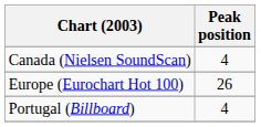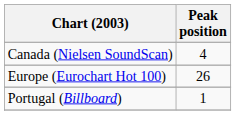 <table class="wikitable sortable" border="1">
 <tr>
 <th>Chart (2003)</th>
 <th>Peak<br>position</th>
 </tr>
 <tr>
 </tr>
 <tr>
 </tr>
 <tr>
 </tr>
 <tr>
 </tr>
 <tr>
 <td>Canada (<a href='#'>Nielsen SoundScan</a>)</td>
 <td style="text-align:center;">4</td>
 </tr>
 <tr>
 </tr>
 <tr>
 <td>Europe (<a href='#'>Eurochart Hot 100</a>)</td>
 <td align="center">26</td>
 </tr>
 <tr>
 </tr>
 <tr>
 </tr>
 <tr>
 </tr>
 <tr>
 </tr>
 <tr>
 </tr>
 <tr>
 </tr>
 <tr>
 </tr>
 <tr>
 </tr>
 <tr>
 </tr>
 <tr>
 <td align="left">Portugal (<a href='#'><em>Billboard</em></a>)</td>
-<td align="center">4</td>
+<td align="center">1</td>
 </tr>
 <tr>
 </tr>
 <tr>
 </tr>
 <tr>
 </tr>
 <tr>
 </tr>
 <tr>
 </tr>
 <tr>
 </tr>
 </table>
